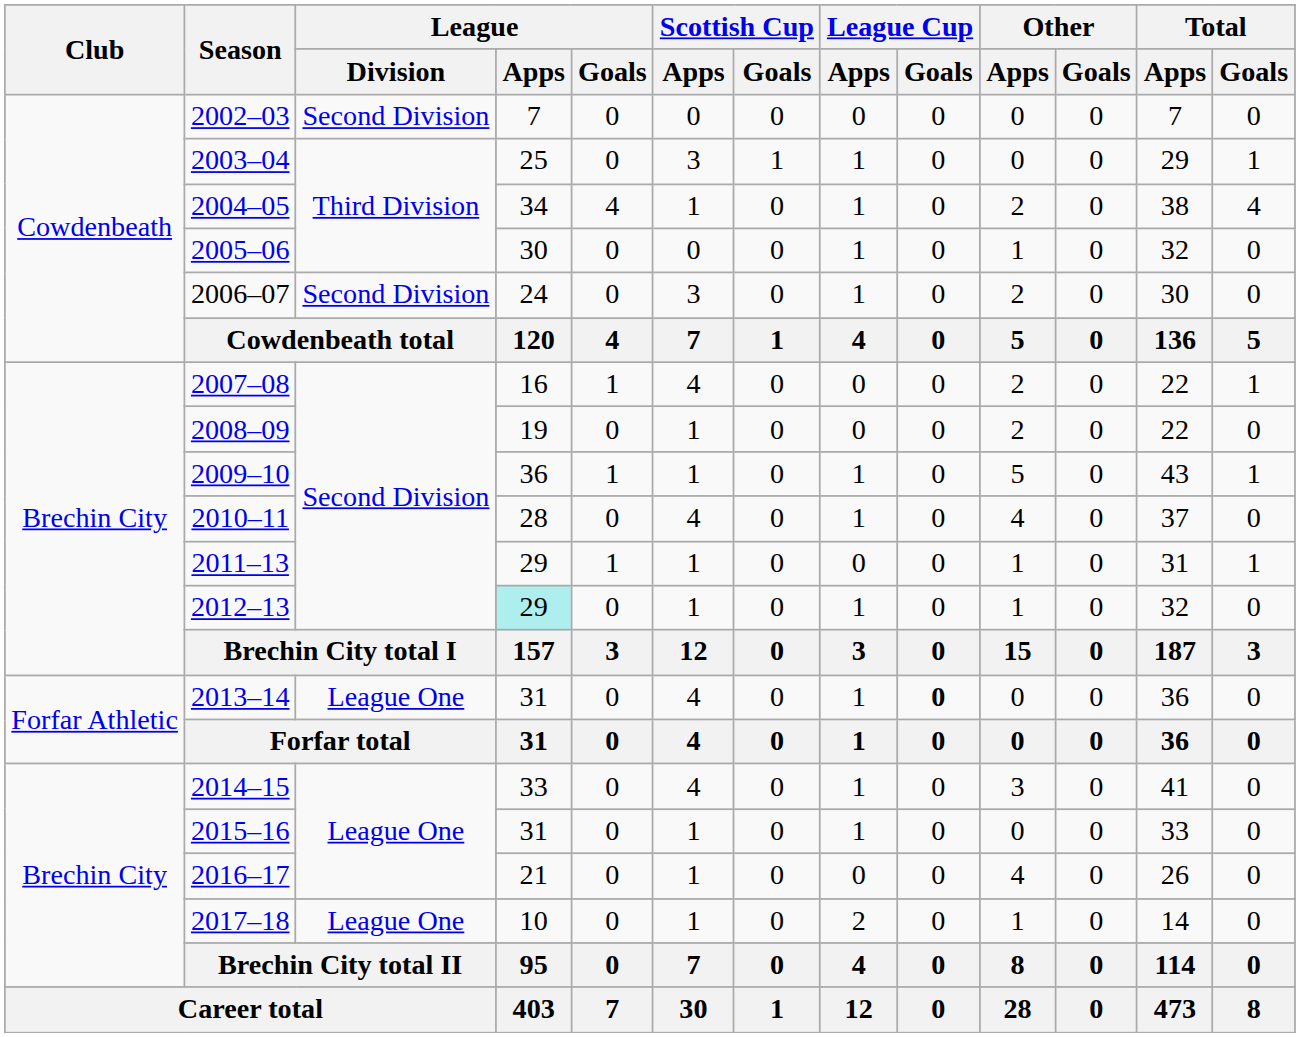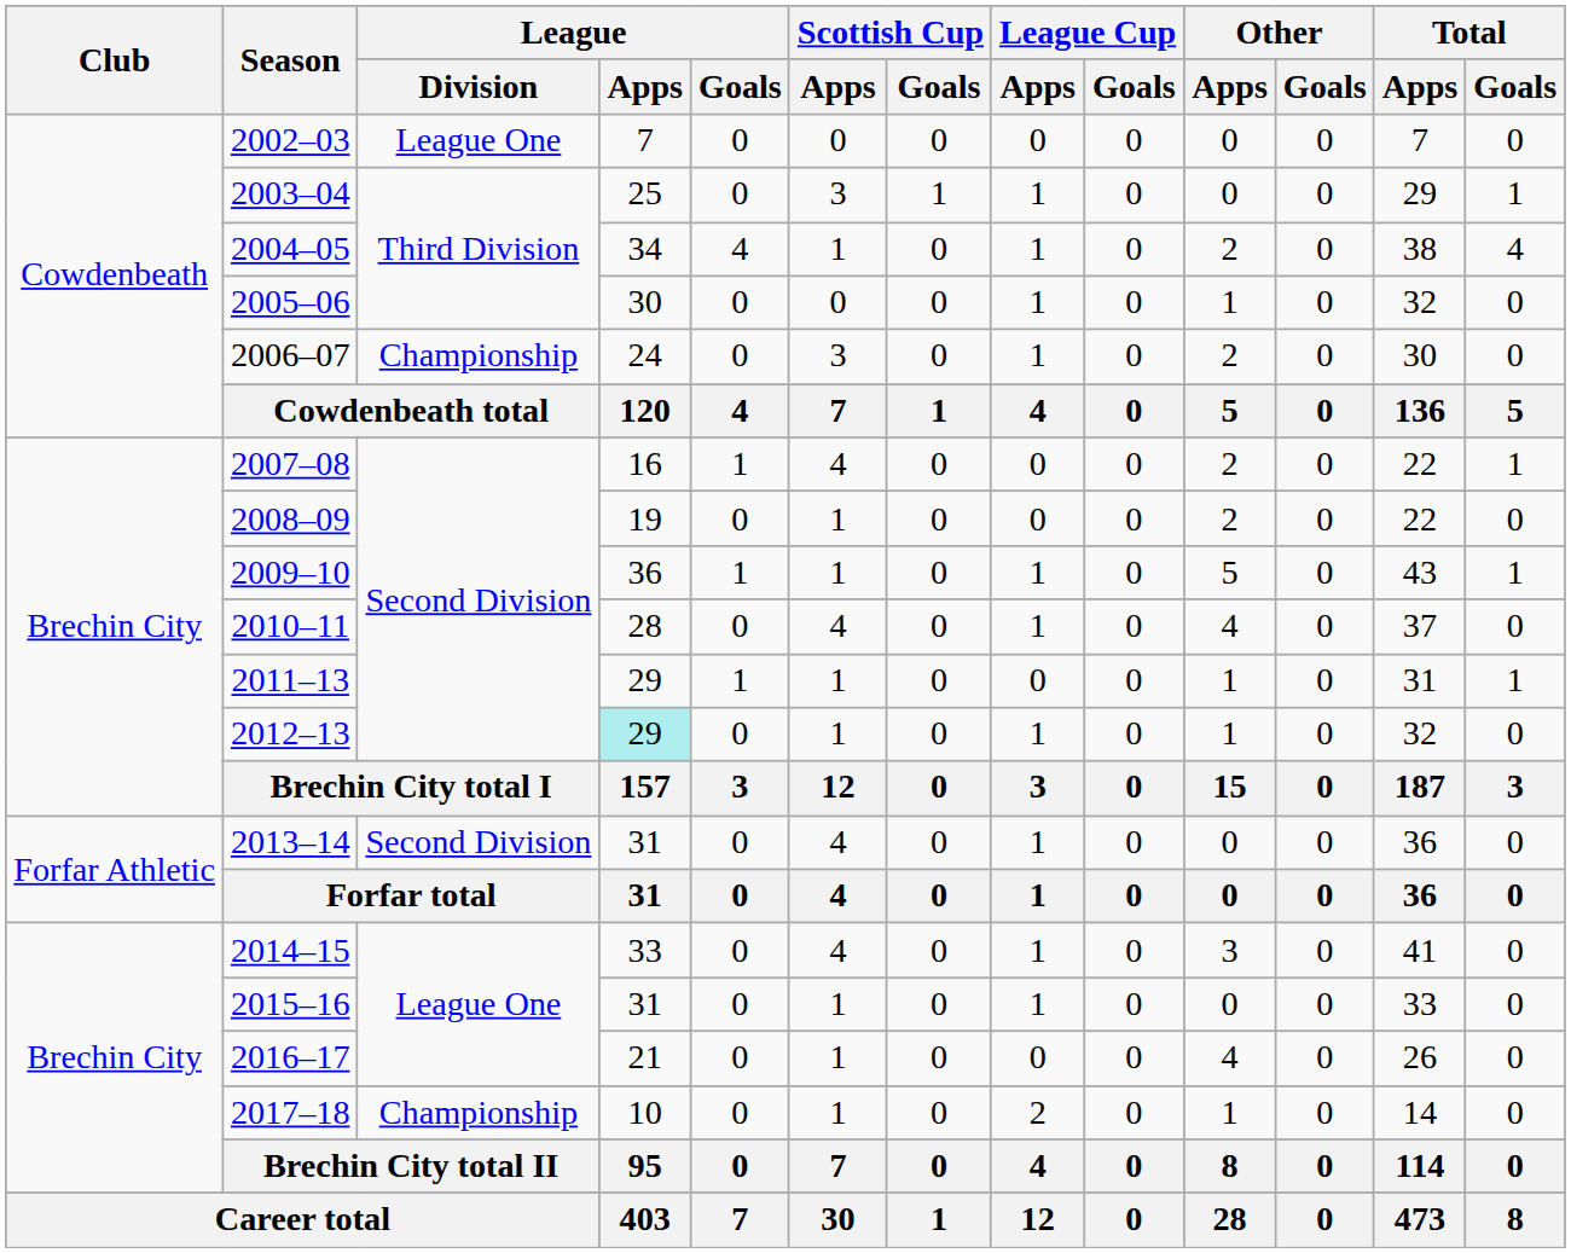 <table class="wikitable" style="text-align:center">
 <tr>
 <th rowspan="2">Club</th>
 <th rowspan="2">Season</th>
 <th colspan="3">League</th>
 <th colspan="2"><a href='#'>Scottish Cup</a></th>
 <th colspan="2"><a href='#'>League Cup</a></th>
 <th colspan="2">Other</th>
 <th colspan="2">Total</th>
 </tr>
 <tr>
 <th>Division</th>
 <th>Apps</th>
 <th>Goals</th>
 <th>Apps</th>
 <th>Goals</th>
 <th>Apps</th>
 <th>Goals</th>
 <th>Apps</th>
 <th>Goals</th>
 <th>Apps</th>
 <th>Goals</th>
 </tr>
 <tr>
 <td rowspan="6"><a href='#'>Cowdenbeath</a></td>
 <td><a href='#'>2002–03</a></td>
-<td><a href='#'>Second Division</a></td>
+<td><a href='#'>League One</a></td>
 <td>7</td>
 <td>0</td>
 <td>0</td>
 <td>0</td>
 <td>0</td>
 <td>0</td>
 <td>0</td>
 <td>0</td>
 <td>7</td>
 <td>0</td>
 </tr>
 <tr>
 <td><a href='#'>2003–04</a></td>
 <td rowspan="3"><a href='#'>Third Division</a></td>
 <td>25</td>
 <td>0</td>
 <td>3</td>
 <td>1</td>
 <td>1</td>
 <td>0</td>
 <td>0</td>
 <td>0</td>
 <td>29</td>
 <td>1</td>
 </tr>
 <tr>
 <td><a href='#'>2004–05</a></td>
 <td>34</td>
 <td>4</td>
 <td>1</td>
 <td>0</td>
 <td>1</td>
 <td>0</td>
 <td>2</td>
 <td>0</td>
 <td>38</td>
 <td>4</td>
 </tr>
 <tr>
 <td><a href='#'>2005–06</a></td>
 <td>30</td>
 <td>0</td>
 <td>0</td>
 <td>0</td>
 <td>1</td>
 <td>0</td>
 <td>1</td>
 <td>0</td>
 <td>32</td>
 <td>0</td>
 </tr>
 <tr>
 <td>2006–07</td>
-<td><a href='#'>Second Division</a></td>
+<td><a href='#'>Championship</a></td>
 <td>24</td>
 <td>0</td>
 <td>3</td>
 <td>0</td>
 <td>1</td>
 <td>0</td>
 <td>2</td>
 <td>0</td>
 <td>30</td>
 <td>0</td>
 </tr>
 <tr>
 <th colspan="2">Cowdenbeath total</th>
 <th>120</th>
 <th>4</th>
 <th>7</th>
 <th>1</th>
 <th>4</th>
 <th>0</th>
 <th>5</th>
 <th>0</th>
 <th>136</th>
 <th>5</th>
 </tr>
 <tr>
 <td rowspan="7"><a href='#'>Brechin City</a></td>
 <td><a href='#'>2007–08</a></td>
 <td rowspan="6"><a href='#'>Second Division</a></td>
 <td>16</td>
 <td>1</td>
 <td>4</td>
 <td>0</td>
 <td>0</td>
 <td>0</td>
 <td>2</td>
 <td>0</td>
 <td>22</td>
 <td>1</td>
 </tr>
 <tr>
 <td><a href='#'>2008–09</a></td>
 <td>19</td>
 <td>0</td>
 <td>1</td>
 <td>0</td>
 <td>0</td>
 <td>0</td>
 <td>2</td>
 <td>0</td>
 <td>22</td>
 <td>0</td>
 </tr>
 <tr>
 <td><a href='#'>2009–10</a></td>
 <td>36</td>
 <td>1</td>
 <td>1</td>
 <td>0</td>
 <td>1</td>
 <td>0</td>
 <td>5</td>
 <td>0</td>
 <td>43</td>
 <td>1</td>
 </tr>
 <tr>
 <td><a href='#'>2010–11</a></td>
 <td>28</td>
 <td>0</td>
 <td>4</td>
 <td>0</td>
 <td>1</td>
 <td>0</td>
 <td>4</td>
 <td>0</td>
 <td>37</td>
 <td>0</td>
 </tr>
 <tr>
 <td><a href='#'>2011–13</a></td>
 <td>29</td>
 <td>1</td>
 <td>1</td>
 <td>0</td>
 <td>0</td>
 <td>0</td>
 <td>1</td>
 <td>0</td>
 <td>31</td>
 <td>1</td>
 </tr>
 <tr>
 <td><a href='#'>2012–13</a></td>
 <td style="background: paleturquoise;">29</td>
 <td>0</td>
 <td>1</td>
 <td>0</td>
 <td>1</td>
 <td>0</td>
 <td>1</td>
 <td>0</td>
 <td>32</td>
 <td>0</td>
 </tr>
 <tr>
 <th colspan="2">Brechin City total I</th>
 <th>157</th>
 <th>3</th>
 <th>12</th>
 <th>0</th>
 <th>3</th>
 <th>0</th>
 <th>15</th>
 <th>0</th>
 <th>187</th>
 <th>3</th>
 </tr>
 <tr>
 <td rowspan="2"><a href='#'>Forfar Athletic</a></td>
 <td><a href='#'>2013–14</a></td>
-<td><a href='#'>League One</a></td>
+<td><a href='#'>Second Division</a></td>
 <td>31</td>
 <td>0</td>
 <td>4</td>
 <td>0</td>
 <td>1</td>
-<td><strong>0</strong></td>
+<td>0</td>
 <td>0</td>
 <td>0</td>
 <td>36</td>
 <td>0</td>
 </tr>
 <tr>
 <th colspan="2">Forfar total</th>
 <th>31</th>
 <th>0</th>
 <th>4</th>
 <th>0</th>
 <th>1</th>
 <th>0</th>
 <th>0</th>
 <th>0</th>
 <th>36</th>
 <th>0</th>
 </tr>
 <tr>
 <td rowspan="5"><a href='#'>Brechin City</a></td>
 <td><a href='#'>2014–15</a></td>
 <td rowspan="3"><a href='#'>League One</a></td>
 <td>33</td>
 <td>0</td>
 <td>4</td>
 <td>0</td>
 <td>1</td>
 <td>0</td>
 <td>3</td>
 <td>0</td>
 <td>41</td>
 <td>0</td>
 </tr>
 <tr>
 <td><a href='#'>2015–16</a></td>
 <td>31</td>
 <td>0</td>
 <td>1</td>
 <td>0</td>
 <td>1</td>
 <td>0</td>
 <td>0</td>
 <td>0</td>
 <td>33</td>
 <td>0</td>
 </tr>
 <tr>
 <td><a href='#'>2016–17</a></td>
 <td>21</td>
 <td>0</td>
 <td>1</td>
 <td>0</td>
 <td>0</td>
 <td>0</td>
 <td>4</td>
 <td>0</td>
 <td>26</td>
 <td>0</td>
 </tr>
 <tr>
 <td><a href='#'>2017–18</a></td>
-<td><a href='#'>League One</a></td>
+<td><a href='#'>Championship</a></td>
 <td>10</td>
 <td>0</td>
 <td>1</td>
 <td>0</td>
 <td>2</td>
 <td>0</td>
 <td>1</td>
 <td>0</td>
 <td>14</td>
 <td>0</td>
 </tr>
 <tr>
 <th colspan="2">Brechin City total II</th>
 <th>95</th>
 <th>0</th>
 <th>7</th>
 <th>0</th>
 <th>4</th>
 <th>0</th>
 <th>8</th>
 <th>0</th>
 <th>114</th>
 <th>0</th>
 </tr>
 <tr>
 <th colspan="3">Career total</th>
 <th>403</th>
 <th>7</th>
 <th>30</th>
 <th>1</th>
 <th>12</th>
 <th>0</th>
 <th>28</th>
 <th>0</th>
 <th>473</th>
 <th>8</th>
 </tr>
 </table>
